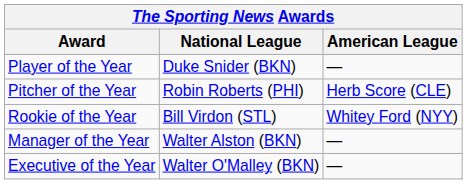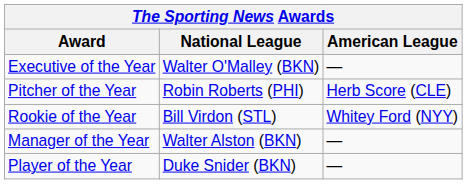 <table class="wikitable">
 <tr>
 <th colspan="3"><em><a href='#'>The Sporting News</a></em> <a href='#'>Awards</a></th>
 </tr>
 <tr>
 <th>Award</th>
 <th>National League</th>
 <th>American League</th>
 </tr>
 <tr>
-<td><a href='#'>Player of the Year</a></td>
-<td><a href='#'>Duke Snider</a> (<a href='#'>BKN</a>)</td>
+<td><a href='#'>Executive of the Year</a></td>
+<td><a href='#'>Walter O'Malley</a> (<a href='#'>BKN</a>)</td>
 <td>—</td>
 </tr>
 <tr>
 <td><a href='#'>Pitcher of the Year</a></td>
 <td><a href='#'>Robin Roberts</a> (<a href='#'>PHI</a>)</td>
 <td><a href='#'>Herb Score</a> (<a href='#'>CLE</a>)</td>
 </tr>
 <tr>
 <td><a href='#'>Rookie of the Year</a></td>
 <td><a href='#'>Bill Virdon</a> (<a href='#'>STL</a>)</td>
 <td><a href='#'>Whitey Ford</a> (<a href='#'>NYY</a>)</td>
 </tr>
 <tr>
 <td><a href='#'>Manager of the Year</a></td>
 <td><a href='#'>Walter Alston</a> (<a href='#'>BKN</a>)</td>
 <td>—</td>
 </tr>
 <tr>
-<td><a href='#'>Executive of the Year</a></td>
-<td><a href='#'>Walter O'Malley</a> (<a href='#'>BKN</a>)</td>
+<td><a href='#'>Player of the Year</a></td>
+<td><a href='#'>Duke Snider</a> (<a href='#'>BKN</a>)</td>
 <td>—</td>
 </tr>
 </table>
